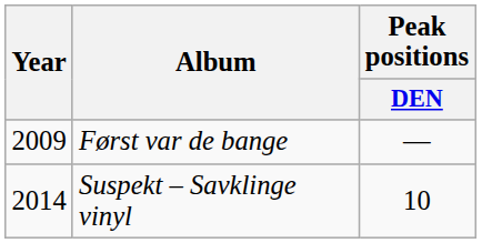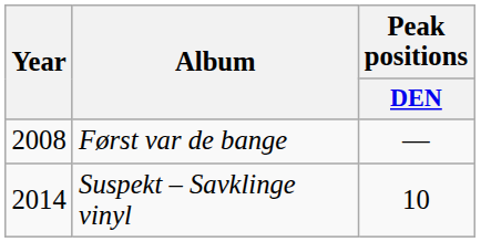 <table class="wikitable">
 <tr>
 <th align="center" rowspan="2" width="10">Year</th>
 <th align="center" rowspan="2" width="160">Album</th>
 <th align="center" colspan="1" width="20">Peak positions</th>
 </tr>
 <tr>
 <th scope="col" style="width:3em;font-size:90%;"><a href='#'>DEN</a><br></th>
 </tr>
 <tr>
-<td style="text-align:center;">2009</td>
+<td style="text-align:center;">2008</td>
 <td><em>Først var de bange</em></td>
 <td style="text-align:center;">—</td>
 </tr>
 <tr>
 <td style="text-align:center;">2014</td>
 <td><em>Suspekt – Savklinge vinyl</em></td>
 <td style="text-align:center;">10</td>
 </tr>
 </table>
